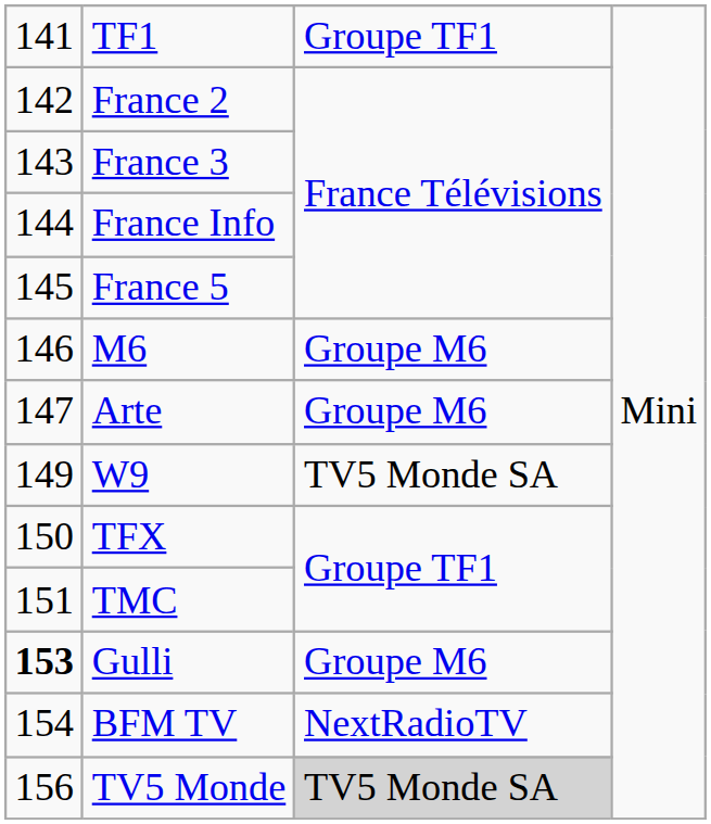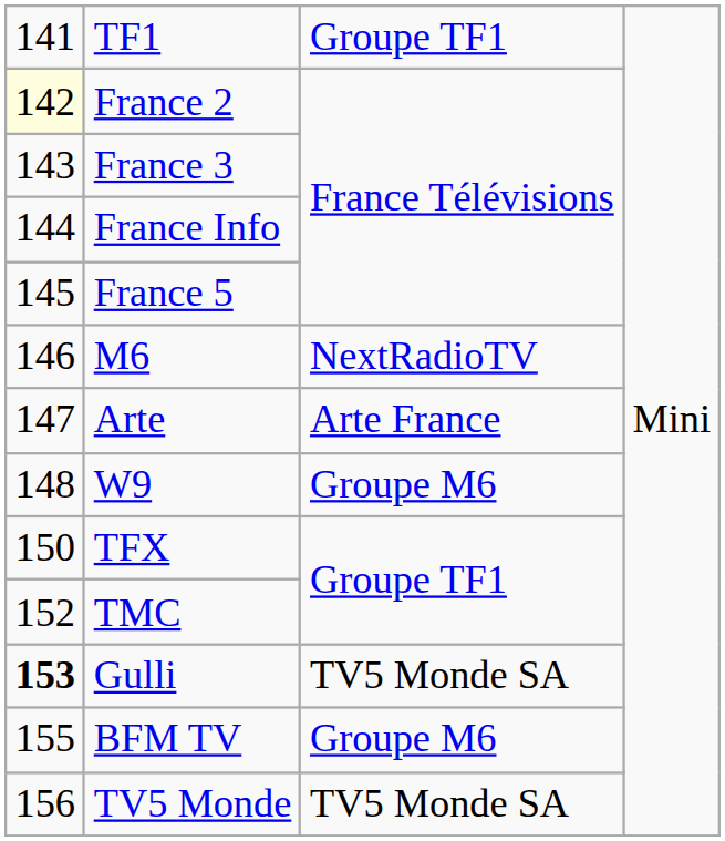 <table class="wikitable">
 <tr>
 <td>141</td>
 <td><a href='#'>TF1</a></td>
 <td><a href='#'>Groupe TF1</a></td>
 <td rowspan="15">Mini</td>
 </tr>
 <tr>
-<td>142</td>
+<td style="background: lightyellow;">142</td>
 <td><a href='#'>France 2</a></td>
 <td rowspan="4"><a href='#'>France Télévisions</a></td>
 </tr>
 <tr>
 <td>143</td>
 <td><a href='#'>France 3</a></td>
 </tr>
 <tr>
 <td>144</td>
 <td><a href='#'>France Info</a></td>
 </tr>
 <tr>
 <td>145</td>
 <td><a href='#'>France 5</a></td>
 </tr>
 <tr>
 <td>146</td>
 <td><a href='#'>M6</a></td>
-<td><a href='#'>Groupe M6</a></td>
+<td><a href='#'>NextRadioTV</a></td>
 </tr>
 <tr>
 <td>147</td>
 <td><a href='#'>Arte</a></td>
-<td><a href='#'>Groupe M6</a></td>
+<td><a href='#'>Arte France</a></td>
 </tr>
 <tr>
-<td>149</td>
+<td>148</td>
 <td><a href='#'>W9</a></td>
-<td>TV5 Monde SA</td>
+<td><a href='#'>Groupe M6</a></td>
 </tr>
 <tr>
 <td>150</td>
 <td><a href='#'>TFX</a></td>
 <td rowspan="2"><a href='#'>Groupe TF1</a></td>
 </tr>
 <tr>
-<td>151</td>
+<td>152</td>
 <td><a href='#'>TMC</a></td>
 </tr>
 <tr>
 <td><strong>153</strong></td>
 <td><a href='#'>Gulli</a></td>
-<td><a href='#'>Groupe M6</a></td>
+<td>TV5 Monde SA</td>
 </tr>
 <tr>
-<td>154</td>
+<td>155</td>
 <td><a href='#'>BFM TV</a></td>
-<td><a href='#'>NextRadioTV</a></td>
+<td><a href='#'>Groupe M6</a></td>
 </tr>
 <tr>
 <td>156</td>
 <td><a href='#'>TV5 Monde</a></td>
-<td style="background: lightgrey;">TV5 Monde SA</td>
+<td>TV5 Monde SA</td>
 </tr>
 </table>
